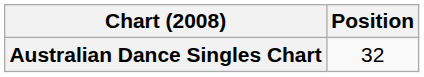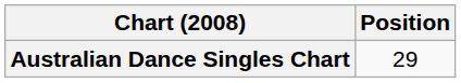 <table class="wikitable plainrowheaders">
 <tr>
 <th scope="col">Chart (2008)</th>
 <th scope="col">Position</th>
 </tr>
 <tr>
 <th scope="row">Australian Dance Singles Chart</th>
-<td align="center">32</td>
+<td align="center">29</td>
 </tr>
 </table>
